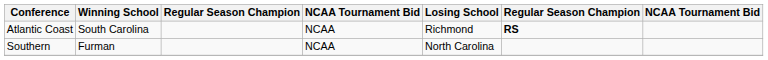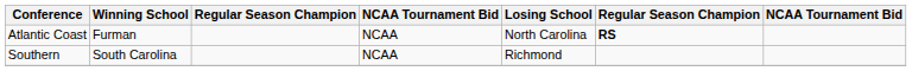 <table class="wikitable">
 <tr>
 <th>Conference</th>
 <th>Winning School</th>
 <th>Regular Season Champion</th>
 <th>NCAA Tournament Bid</th>
 <th>Losing School</th>
 <th>Regular Season Champion</th>
 <th>NCAA Tournament Bid</th>
 </tr>
 <tr>
 <td>Atlantic Coast</td>
-<td>South Carolina</td>
+<td>Furman</td>
 <td></td>
 <td>NCAA</td>
-<td>Richmond</td>
+<td>North Carolina</td>
 <td><strong>RS</strong></td>
 <td></td>
 </tr>
 <tr>
 <td>Southern</td>
-<td>Furman</td>
+<td>South Carolina</td>
 <td></td>
 <td>NCAA</td>
-<td>North Carolina</td>
+<td>Richmond</td>
 <td></td>
 <td></td>
 </tr>
 <tr>
 </tr>
 </table>
